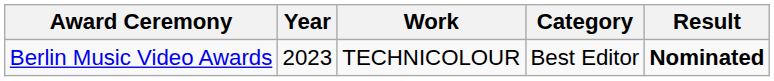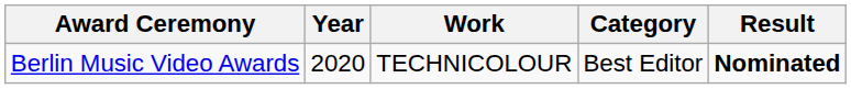 <table class="wikitable">
 <tr>
 <th>Award Ceremony</th>
 <th>Year</th>
 <th>Work</th>
 <th>Category</th>
 <th>Result</th>
 </tr>
 <tr>
 <td><a href='#'>Berlin Music Video Awards</a></td>
-<td>2023</td>
+<td>2020</td>
 <td>TECHNICOLOUR</td>
 <td>Best Editor</td>
 <td><strong>Nominated</strong></td>
 </tr>
 </table>
